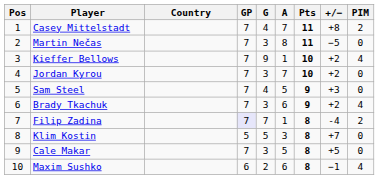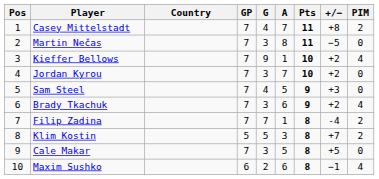 <table class="wikitable sortable" style="text-align: center;">
 <tr>
 <th width=30>Pos</th>
 <th width=150>Player</th>
 <th width=120>Country</th>
 <th width=20>GP</th>
 <th width=20>G</th>
 <th width=20>A</th>
 <th width=30>Pts</th>
 <th width=30>+/−</th>
 <th width=30>PIM</th>
 </tr>
 <tr>
 <td>1</td>
 <td align=left><a href='#'>Casey Mittelstadt</a></td>
 <td align=left></td>
 <td>7</td>
 <td>4</td>
 <td>7</td>
 <td><strong>11</strong></td>
 <td>+8</td>
 <td>2</td>
 </tr>
 <tr>
 <td>2</td>
 <td align=left><a href='#'>Martin Nečas</a></td>
 <td align=left></td>
 <td>7</td>
 <td>3</td>
 <td>8</td>
 <td><strong>11</strong></td>
 <td>−5</td>
 <td>0</td>
 </tr>
 <tr>
 <td>3</td>
 <td align=left><a href='#'>Kieffer Bellows</a></td>
 <td align=left></td>
 <td>7</td>
 <td>9</td>
 <td>1</td>
 <td><strong>10</strong></td>
 <td>+2</td>
 <td>4</td>
 </tr>
 <tr>
 <td>4</td>
 <td align=left><a href='#'>Jordan Kyrou</a></td>
 <td align=left></td>
 <td>7</td>
 <td>3</td>
 <td>7</td>
 <td><strong>10</strong></td>
 <td>+2</td>
 <td>0</td>
 </tr>
 <tr>
 <td>5</td>
 <td align=left><a href='#'>Sam Steel</a></td>
 <td align=left></td>
 <td>7</td>
 <td>4</td>
 <td>5</td>
 <td><strong>9</strong></td>
 <td>+3</td>
 <td>0</td>
 </tr>
 <tr>
 <td>6</td>
 <td align=left><a href='#'>Brady Tkachuk</a></td>
 <td align=left></td>
 <td>7</td>
 <td>3</td>
 <td>6</td>
 <td><strong>9</strong></td>
 <td>+2</td>
 <td>4</td>
 </tr>
 <tr>
 <td>7</td>
 <td align=left><a href='#'>Filip Zadina</a></td>
 <td align=left></td>
-<td style="background: lavender;">7</td>
+<td>7</td>
 <td>7</td>
 <td>1</td>
 <td><strong>8</strong></td>
 <td>-4</td>
 <td>2</td>
 </tr>
 <tr>
 <td>8</td>
 <td align=left><a href='#'>Klim Kostin</a></td>
 <td align=left></td>
 <td>5</td>
 <td>5</td>
 <td>3</td>
 <td><strong>8</strong></td>
 <td>+7</td>
-<td>0</td>
+<td>2</td>
 </tr>
 <tr>
 <td>9</td>
 <td align=left><a href='#'>Cale Makar</a></td>
 <td align=left></td>
 <td>7</td>
 <td>3</td>
 <td>5</td>
 <td><strong>8</strong></td>
 <td>+5</td>
 <td>0</td>
 </tr>
 <tr>
 <td>10</td>
 <td align=left><a href='#'>Maxim Sushko</a></td>
 <td align=left></td>
 <td>6</td>
 <td>2</td>
 <td>6</td>
 <td><strong>8</strong></td>
 <td>−1</td>
 <td>4</td>
 </tr>
 </table>
